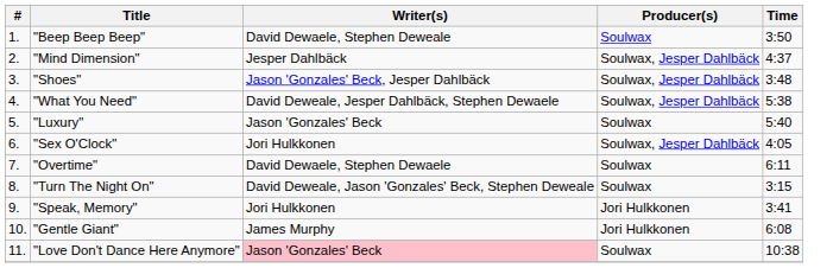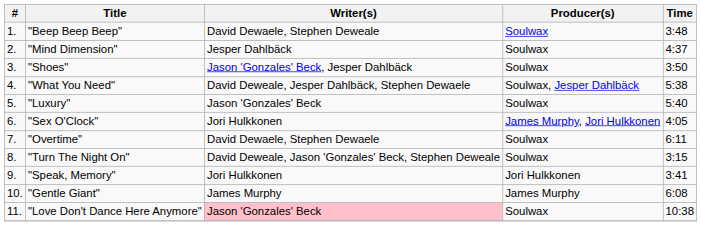 <table class="wikitable" border="1">
 <tr>
 <th>#</th>
 <th>Title</th>
 <th>Writer(s)</th>
 <th>Producer(s)</th>
 <th>Time</th>
 </tr>
 <tr>
 <td>1.</td>
 <td>"Beep Beep Beep"</td>
 <td>David Dewaele, Stephen Deweale</td>
 <td><a href='#'>Soulwax</a></td>
-<td>3:50</td>
+<td>3:48</td>
 </tr>
 <tr>
 <td>2.</td>
 <td>"Mind Dimension"</td>
 <td>Jesper Dahlbäck</td>
-<td>Soulwax, <a href='#'>Jesper Dahlbäck</a></td>
+<td>Soulwax</td>
 <td>4:37</td>
 </tr>
 <tr>
 <td>3.</td>
 <td>"Shoes"</td>
 <td><a href='#'>Jason 'Gonzales' Beck</a>, Jesper Dahlbäck</td>
-<td>Soulwax, <a href='#'>Jesper Dahlbäck</a></td>
-<td>3:48</td>
+<td>Soulwax</td>
+<td>3:50</td>
 </tr>
 <tr>
 <td>4.</td>
 <td>"What You Need"</td>
 <td>David Deweale, Jesper Dahlbäck, Stephen Dewaele</td>
 <td>Soulwax, <a href='#'>Jesper Dahlbäck</a></td>
 <td>5:38</td>
 </tr>
 <tr>
 <td>5.</td>
 <td>"Luxury"</td>
 <td>Jason 'Gonzales' Beck</td>
 <td>Soulwax</td>
 <td>5:40</td>
 </tr>
 <tr>
 <td>6.</td>
 <td>"Sex O'Clock"</td>
 <td>Jori Hulkkonen</td>
-<td>Soulwax, <a href='#'>Jesper Dahlbäck</a></td>
+<td><a href='#'>James Murphy</a>, <a href='#'>Jori Hulkkonen</a></td>
 <td>4:05</td>
 </tr>
 <tr>
 <td>7.</td>
 <td>"Overtime"</td>
 <td>David Dewaele, Stephen Dewaele</td>
 <td>Soulwax</td>
 <td>6:11</td>
 </tr>
 <tr>
 <td>8.</td>
 <td>"Turn The Night On"</td>
 <td>David Deweale, Jason 'Gonzales' Beck, Stephen Deweale</td>
 <td>Soulwax</td>
 <td>3:15</td>
 </tr>
 <tr>
 <td>9.</td>
 <td>"Speak, Memory"</td>
 <td>Jori Hulkkonen</td>
 <td>Jori Hulkkonen</td>
 <td>3:41</td>
 </tr>
 <tr>
 <td>10.</td>
 <td>"Gentle Giant"</td>
 <td>James Murphy</td>
-<td>Jori Hulkkonen</td>
+<td>James Murphy</td>
 <td>6:08</td>
 </tr>
 <tr>
 <td>11.</td>
 <td>"Love Don't Dance Here Anymore"</td>
 <td style="background: pink;">Jason 'Gonzales' Beck</td>
 <td>Soulwax</td>
 <td>10:38</td>
 </tr>
 <tr>
 </tr>
 </table>
